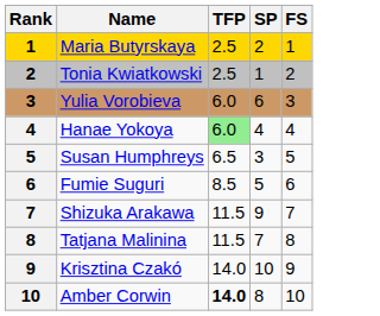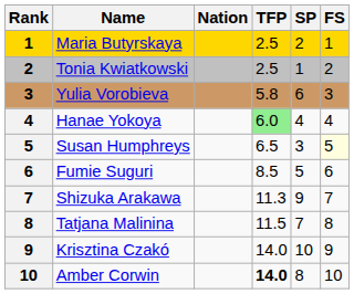 <table class="wikitable">
 <tr>
 <th>Rank</th>
 <th>Name</th>
+<th>Nation</th>
 <th>TFP</th>
 <th>SP</th>
 <th>FS</th>
 </tr>
 <tr bgcolor="gold">
 <td align="center"><strong>1</strong></td>
 <td><a href='#'>Maria Butyrskaya</a></td>
+<td></td>
 <td>2.5</td>
 <td>2</td>
 <td>1</td>
 </tr>
 <tr bgcolor="silver">
 <td align="center"><strong>2</strong></td>
 <td><a href='#'>Tonia Kwiatkowski</a></td>
+<td></td>
 <td>2.5</td>
 <td>1</td>
 <td>2</td>
 </tr>
 <tr bgcolor="cc9966">
 <td align="center"><strong>3</strong></td>
 <td><a href='#'>Yulia Vorobieva</a></td>
-<td>6.0</td>
+<td></td>
+<td>5.8</td>
 <td>6</td>
 <td>3</td>
 </tr>
 <tr>
 <th>4</th>
 <td><a href='#'>Hanae Yokoya</a></td>
+<td></td>
 <td style="background: lightgreen;">6.0</td>
 <td>4</td>
 <td>4</td>
 </tr>
 <tr>
 <th>5</th>
 <td><a href='#'>Susan Humphreys</a></td>
+<td></td>
 <td>6.5</td>
 <td>3</td>
-<td>5</td>
+<td style="background: lightyellow;">5</td>
 </tr>
 <tr>
 <th>6</th>
 <td><a href='#'>Fumie Suguri</a></td>
+<td></td>
 <td>8.5</td>
 <td>5</td>
 <td>6</td>
 </tr>
 <tr>
 <th>7</th>
 <td><a href='#'>Shizuka Arakawa</a></td>
-<td>11.5</td>
+<td></td>
+<td>11.3</td>
 <td>9</td>
 <td>7</td>
 </tr>
 <tr>
 <th>8</th>
 <td><a href='#'>Tatjana Malinina</a></td>
+<td></td>
 <td>11.5</td>
 <td>7</td>
 <td>8</td>
 </tr>
 <tr>
 <th>9</th>
 <td><a href='#'>Krisztina Czakó</a></td>
+<td></td>
 <td>14.0</td>
 <td>10</td>
 <td>9</td>
 </tr>
 <tr>
 <th>10</th>
 <td><a href='#'>Amber Corwin</a></td>
+<td></td>
 <td><strong>14.0</strong></td>
 <td>8</td>
 <td>10</td>
 </tr>
 </table>
